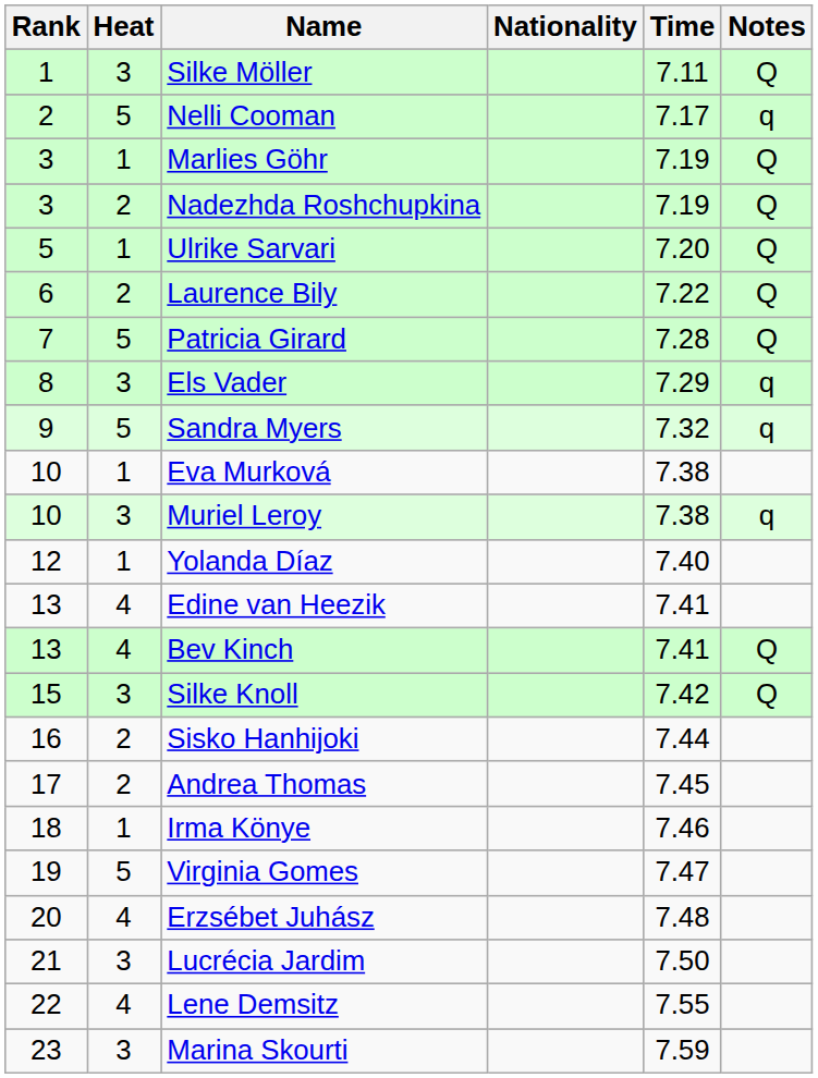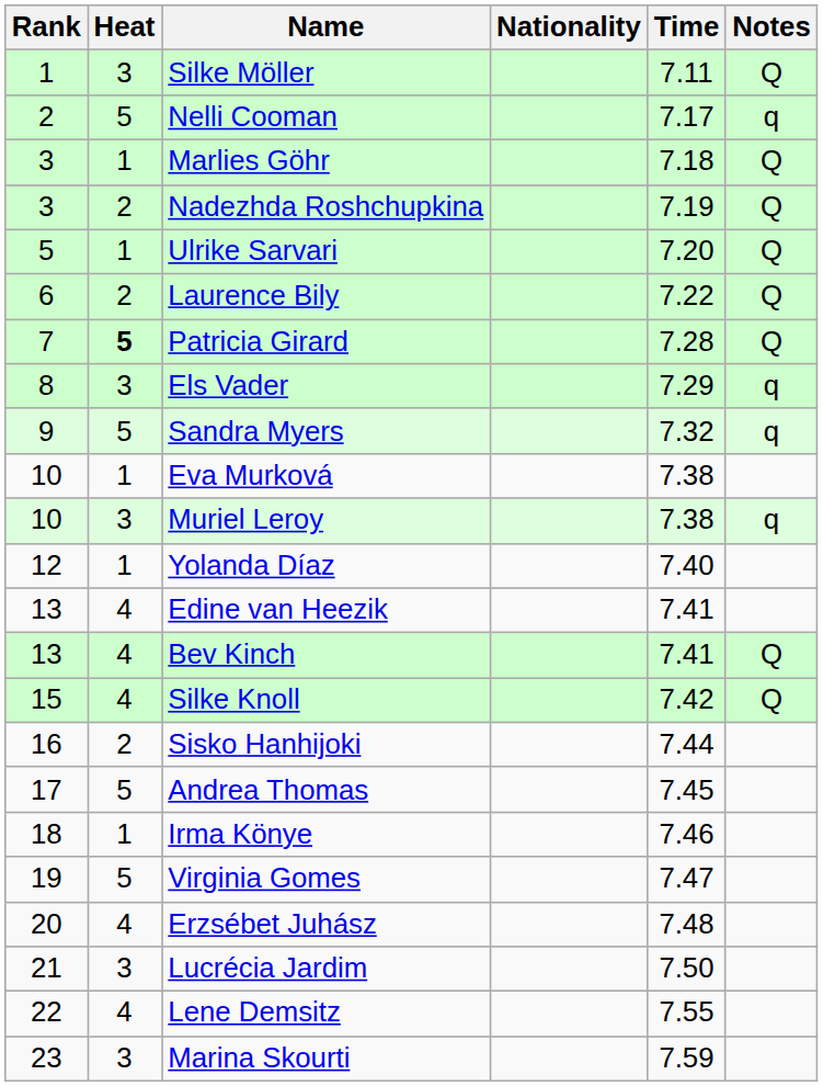 <table class="wikitable sortable" style="text-align:center">
 <tr>
 <th>Rank</th>
 <th>Heat</th>
 <th>Name</th>
 <th>Nationality</th>
 <th>Time</th>
 <th>Notes</th>
 </tr>
 <tr bgcolor=ccffcc>
 <td>1</td>
 <td>3</td>
 <td align="left"><a href='#'>Silke Möller</a></td>
 <td align=left></td>
 <td>7.11</td>
 <td>Q</td>
 </tr>
 <tr bgcolor=ccffcc>
 <td>2</td>
 <td>5</td>
 <td align="left"><a href='#'>Nelli Cooman</a></td>
 <td align=left></td>
 <td>7.17</td>
 <td>q</td>
 </tr>
 <tr bgcolor=ccffcc>
 <td>3</td>
 <td>1</td>
 <td align="left"><a href='#'>Marlies Göhr</a></td>
 <td align=left></td>
-<td>7.19</td>
+<td>7.18</td>
 <td>Q</td>
 </tr>
 <tr bgcolor=ccffcc>
 <td>3</td>
 <td>2</td>
 <td align="left"><a href='#'>Nadezhda Roshchupkina</a></td>
 <td align=left></td>
 <td>7.19</td>
 <td>Q</td>
 </tr>
 <tr bgcolor=ccffcc>
 <td>5</td>
 <td>1</td>
 <td align="left"><a href='#'>Ulrike Sarvari</a></td>
 <td align=left></td>
 <td>7.20</td>
 <td>Q</td>
 </tr>
 <tr bgcolor=ccffcc>
 <td>6</td>
 <td>2</td>
 <td align="left"><a href='#'>Laurence Bily</a></td>
 <td align=left></td>
 <td>7.22</td>
 <td>Q</td>
 </tr>
 <tr bgcolor=ccffcc>
 <td>7</td>
-<td>5</td>
+<td><strong>5</strong></td>
 <td align="left"><a href='#'>Patricia Girard</a></td>
 <td align=left></td>
 <td>7.28</td>
 <td>Q</td>
 </tr>
 <tr bgcolor=ccffcc>
 <td>8</td>
 <td>3</td>
 <td align="left"><a href='#'>Els Vader</a></td>
 <td align=left></td>
 <td>7.29</td>
 <td>q</td>
 </tr>
 <tr bgcolor=ddffdd>
 <td>9</td>
 <td>5</td>
 <td align="left"><a href='#'>Sandra Myers</a></td>
 <td align=left></td>
 <td>7.32</td>
 <td>q</td>
 </tr>
 <tr>
 <td>10</td>
 <td>1</td>
 <td align="left"><a href='#'>Eva Murková</a></td>
 <td align=left></td>
 <td>7.38</td>
 <td></td>
 </tr>
 <tr bgcolor=ddffdd>
 <td>10</td>
 <td>3</td>
 <td align="left"><a href='#'>Muriel Leroy</a></td>
 <td align=left></td>
 <td>7.38</td>
 <td>q</td>
 </tr>
 <tr>
 <td>12</td>
 <td>1</td>
 <td align="left"><a href='#'>Yolanda Díaz</a></td>
 <td align=left></td>
 <td>7.40</td>
 <td></td>
 </tr>
 <tr>
 <td>13</td>
 <td>4</td>
 <td align="left"><a href='#'>Edine van Heezik</a></td>
 <td align=left></td>
 <td>7.41</td>
 <td></td>
 </tr>
 <tr bgcolor=ccffcc>
 <td>13</td>
 <td>4</td>
 <td align="left"><a href='#'>Bev Kinch</a></td>
 <td align=left></td>
 <td>7.41</td>
 <td>Q</td>
 </tr>
 <tr bgcolor=ccffcc>
 <td>15</td>
-<td>3</td>
+<td>4</td>
 <td align="left"><a href='#'>Silke Knoll</a></td>
 <td align=left></td>
 <td>7.42</td>
 <td>Q</td>
 </tr>
 <tr>
 <td>16</td>
 <td>2</td>
 <td align="left"><a href='#'>Sisko Hanhijoki</a></td>
 <td align=left></td>
 <td>7.44</td>
 <td></td>
 </tr>
 <tr>
 <td>17</td>
-<td>2</td>
+<td>5</td>
 <td align="left"><a href='#'>Andrea Thomas</a></td>
 <td align=left></td>
 <td>7.45</td>
 <td></td>
 </tr>
 <tr>
 <td>18</td>
 <td>1</td>
 <td align="left"><a href='#'>Irma Könye</a></td>
 <td align=left></td>
 <td>7.46</td>
 <td></td>
 </tr>
 <tr>
 <td>19</td>
 <td>5</td>
 <td align="left"><a href='#'>Virginia Gomes</a></td>
 <td align=left></td>
 <td>7.47</td>
 <td></td>
 </tr>
 <tr>
 <td>20</td>
 <td>4</td>
 <td align="left"><a href='#'>Erzsébet Juhász</a></td>
 <td align=left></td>
 <td>7.48</td>
 <td></td>
 </tr>
 <tr>
 <td>21</td>
 <td>3</td>
 <td align="left"><a href='#'>Lucrécia Jardim</a></td>
 <td align=left></td>
 <td>7.50</td>
 <td></td>
 </tr>
 <tr>
 <td>22</td>
 <td>4</td>
 <td align="left"><a href='#'>Lene Demsitz</a></td>
 <td align=left></td>
 <td>7.55</td>
 <td></td>
 </tr>
 <tr>
 <td>23</td>
 <td>3</td>
 <td align="left"><a href='#'>Marina Skourti</a></td>
 <td align=left></td>
 <td>7.59</td>
 <td></td>
 </tr>
 </table>
